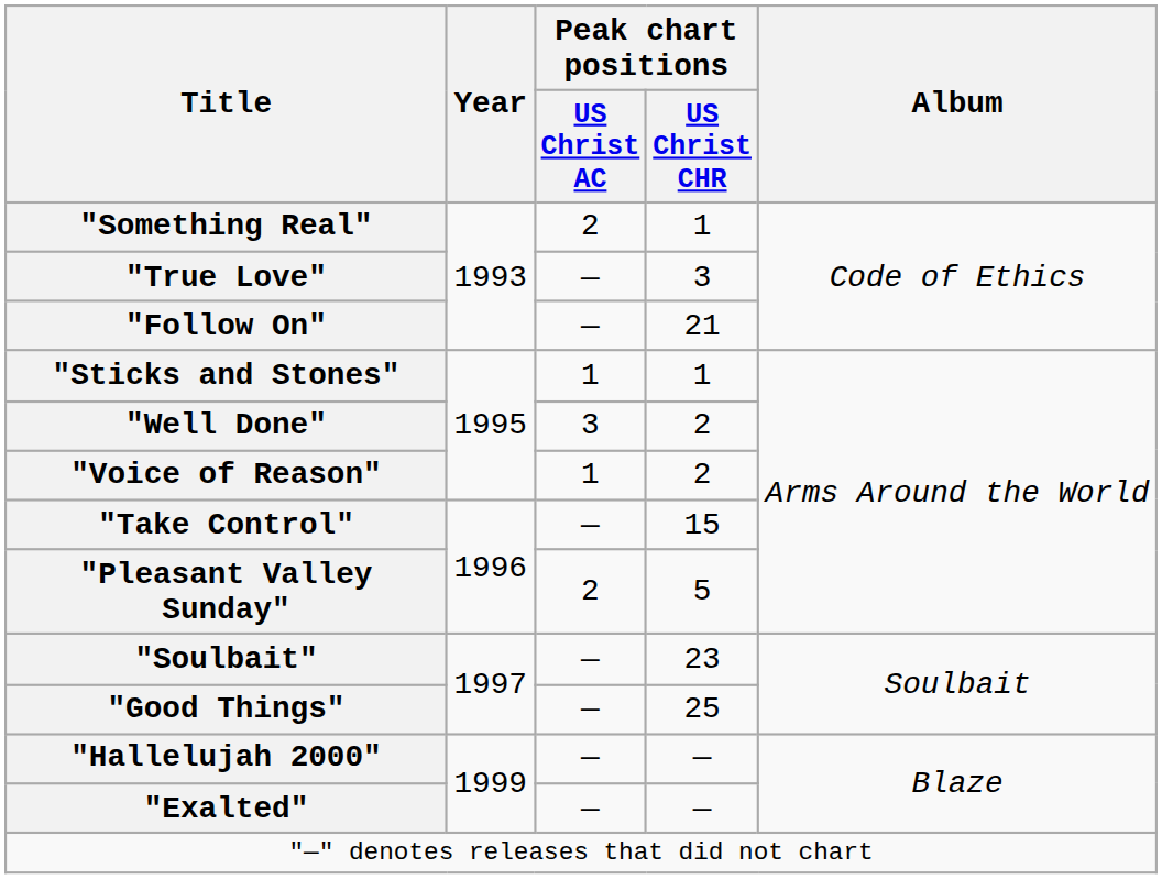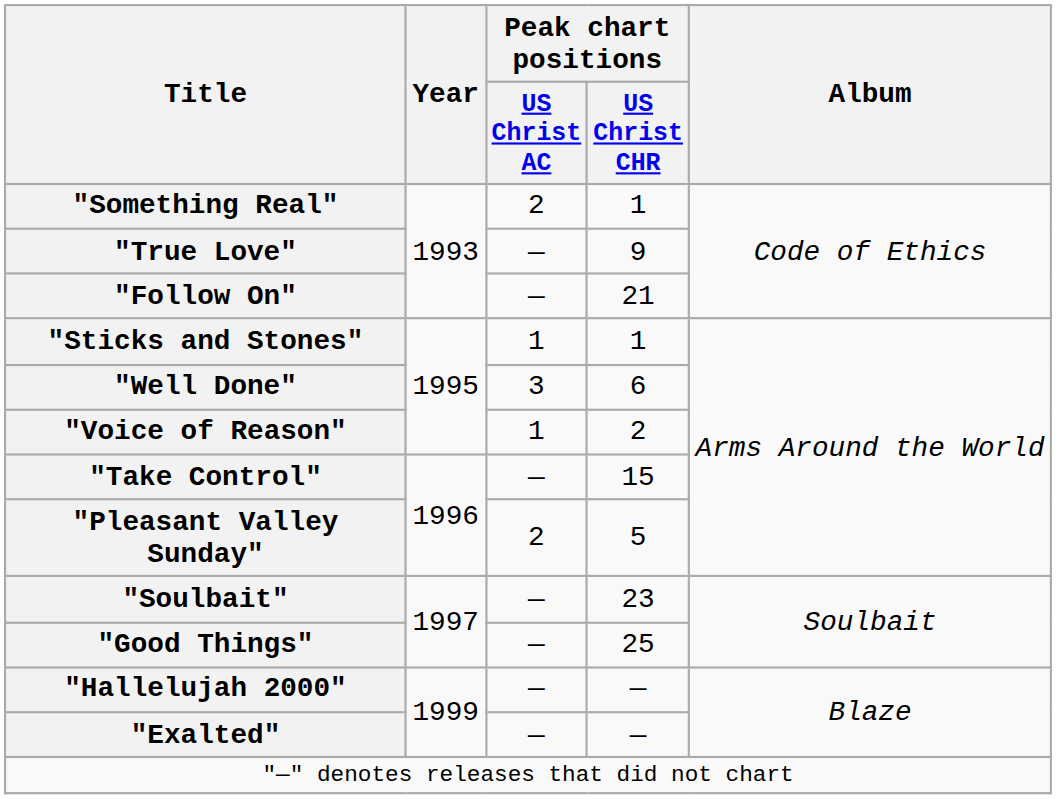 <table class="wikitable plainrowheaders" style="text-align:center;">
 <tr>
 <th scope="col" rowspan="2" style="width:14em;">Title</th>
 <th scope="col" rowspan="2" style="width:1em;">Year</th>
 <th scope="col" colspan="2">Peak chart positions</th>
 <th scope="col" rowspan="2">Album</th>
 </tr>
 <tr>
 <th style="width:3em; font-size:90%"><a href='#'>US<br>Christ AC</a><br></th>
 <th style="width:3em; font-size:90%"><a href='#'>US<br>Christ CHR</a><br></th>
 </tr>
 <tr>
 <th scope="row">"Something Real"</th>
 <td rowspan="3">1993</td>
 <td>2</td>
 <td>1</td>
 <td rowspan="3"><em>Code of Ethics</em></td>
 </tr>
 <tr>
 <th scope="row">"True Love"</th>
 <td>—</td>
-<td>3</td>
+<td>9</td>
 </tr>
 <tr>
 <th scope="row">"Follow On"</th>
 <td>—</td>
 <td>21</td>
 </tr>
 <tr>
 <th scope="row">"Sticks and Stones"</th>
 <td rowspan="3">1995</td>
 <td>1</td>
 <td>1</td>
 <td rowspan="5"><em>Arms Around the World</em></td>
 </tr>
 <tr>
 <th scope="row">"Well Done"</th>
 <td>3</td>
-<td>2</td>
+<td>6</td>
 </tr>
 <tr>
 <th scope="row">"Voice of Reason"</th>
 <td>1</td>
 <td>2</td>
 </tr>
 <tr>
 <th scope="row">"Take Control"</th>
 <td rowspan="2">1996</td>
 <td>—</td>
 <td>15</td>
 </tr>
 <tr>
 <th scope="row">"Pleasant Valley Sunday"</th>
 <td>2</td>
 <td>5</td>
 </tr>
 <tr>
 <th scope="row">"Soulbait"</th>
 <td rowspan="2">1997</td>
 <td>—</td>
 <td>23</td>
 <td rowspan="2"><em>Soulbait</em></td>
 </tr>
 <tr>
 <th scope="row">"Good Things"</th>
 <td>—</td>
 <td>25</td>
 </tr>
 <tr>
 <th scope="row">"Hallelujah 2000"</th>
 <td rowspan="2">1999</td>
 <td>—</td>
 <td>—</td>
 <td rowspan="2"><em>Blaze</em></td>
 </tr>
 <tr>
 <th scope="row">"Exalted"</th>
 <td>—</td>
 <td>—</td>
 </tr>
 <tr>
 <td colspan="12" style="font-size:8pt">"—" denotes releases that did not chart</td>
 </tr>
 </table>
